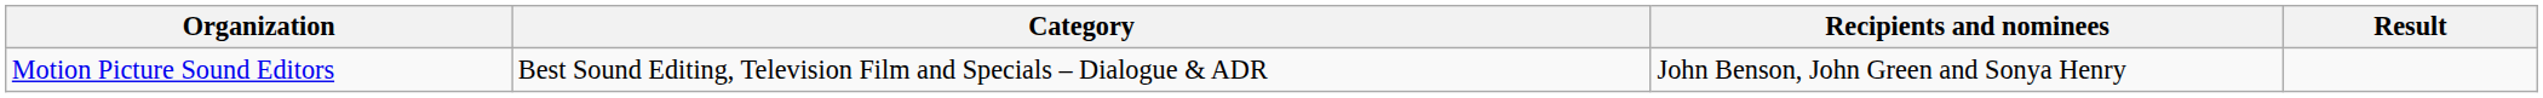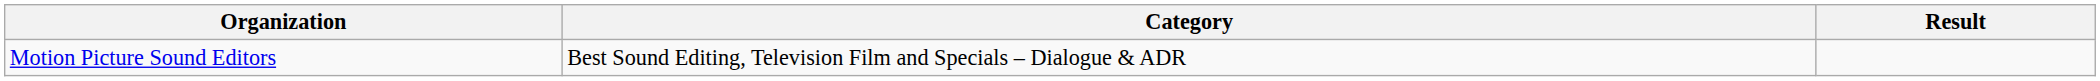 <table class="wikitable" width="95%" cellpadding="5">
 <tr>
 <th width="20%">Organization</th>
 <th width="45%">Category</th>
-<th width="25%">Recipients and nominees</th>
 <th width="10%">Result</th>
 </tr>
 <tr>
 <td><a href='#'>Motion Picture Sound Editors</a></td>
 <td>Best Sound Editing, Television Film and Specials – Dialogue & ADR</td>
-<td>John Benson, John Green and Sonya Henry</td>
 <td></td>
 </tr>
 </table>
